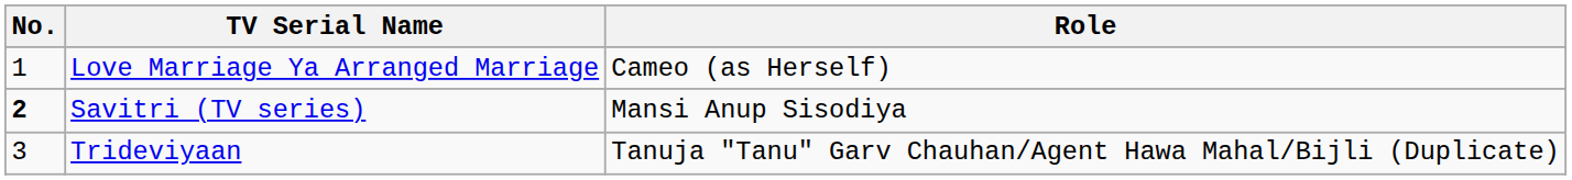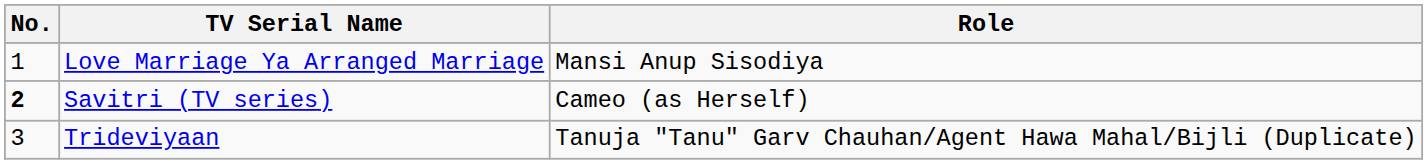 <table class="wikitable">
 <tr>
 <th>No.</th>
 <th>TV Serial Name</th>
 <th>Role</th>
 </tr>
 <tr>
 <td>1</td>
 <td><a href='#'>Love Marriage Ya Arranged Marriage</a></td>
-<td>Cameo (as Herself)</td>
+<td>Mansi Anup Sisodiya</td>
 </tr>
 <tr>
 <td><strong>2</strong></td>
 <td><a href='#'>Savitri (TV series)</a></td>
-<td>Mansi Anup Sisodiya</td>
+<td>Cameo (as Herself)</td>
 </tr>
 <tr>
 <td>3</td>
 <td><a href='#'>Trideviyaan</a></td>
 <td>Tanuja "Tanu" Garv Chauhan/Agent Hawa Mahal/Bijli (Duplicate)</td>
 </tr>
 </table>
